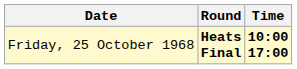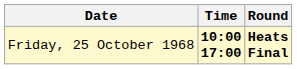 <table class="wikitable">
 <tr>
 <th>Date</th>
+<th>Time</th>
 <th>Round</th>
-<th>Time</th>
 </tr>
 <tr style=background:lemonchiffon>
 <td>Friday, 25 October 1968</td>
+<td><strong>10:00</strong><br><strong>17:00</strong></td>
 <td><strong>Heats</strong><br><strong>Final</strong></td>
-<td><strong>10:00</strong><br><strong>17:00</strong></td>
 </tr>
 </table>
